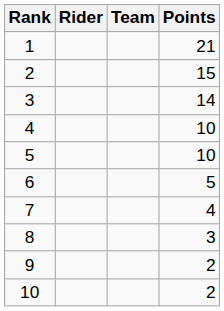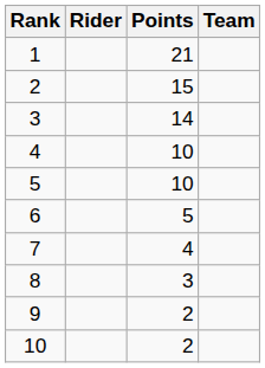 <table class="wikitable">
 <tr>
 <th scope="col">Rank</th>
 <th scope="col">Rider</th>
+<th scope="col">Points</th>
 <th scope="col">Team</th>
-<th scope="col">Points</th>
 </tr>
 <tr>
 <td style="text-align:center;">1</td>
 <td> </td>
+<td style="text-align:right;">21</td>
 <td></td>
-<td style="text-align:right;">21</td>
 </tr>
 <tr>
 <td style="text-align:center;">2</td>
 <td></td>
+<td style="text-align:right;">15</td>
 <td></td>
-<td style="text-align:right;">15</td>
 </tr>
 <tr>
 <td style="text-align:center;">3</td>
 <td></td>
+<td style="text-align:right;">14</td>
 <td></td>
-<td style="text-align:right;">14</td>
 </tr>
 <tr>
 <td style="text-align:center;">4</td>
 <td></td>
+<td style="text-align:right;">10</td>
 <td></td>
-<td style="text-align:right;">10</td>
 </tr>
 <tr>
 <td style="text-align:center;">5</td>
 <td></td>
+<td style="text-align:right;">10</td>
 <td></td>
-<td style="text-align:right;">10</td>
 </tr>
 <tr>
 <td style="text-align:center;">6</td>
 <td></td>
+<td style="text-align:right;">5</td>
 <td></td>
-<td style="text-align:right;">5</td>
 </tr>
 <tr>
 <td style="text-align:center;">7</td>
 <td> </td>
+<td style="text-align:right;">4</td>
 <td></td>
-<td style="text-align:right;">4</td>
 </tr>
 <tr>
 <td style="text-align:center;">8</td>
 <td></td>
+<td style="text-align:right;">3</td>
 <td></td>
-<td style="text-align:right;">3</td>
 </tr>
 <tr>
 <td style="text-align:center;">9</td>
 <td></td>
+<td style="text-align:right;">2</td>
 <td></td>
-<td style="text-align:right;">2</td>
 </tr>
 <tr>
 <td style="text-align:center;">10</td>
 <td></td>
+<td style="text-align:right;">2</td>
 <td></td>
-<td style="text-align:right;">2</td>
 </tr>
 </table>
